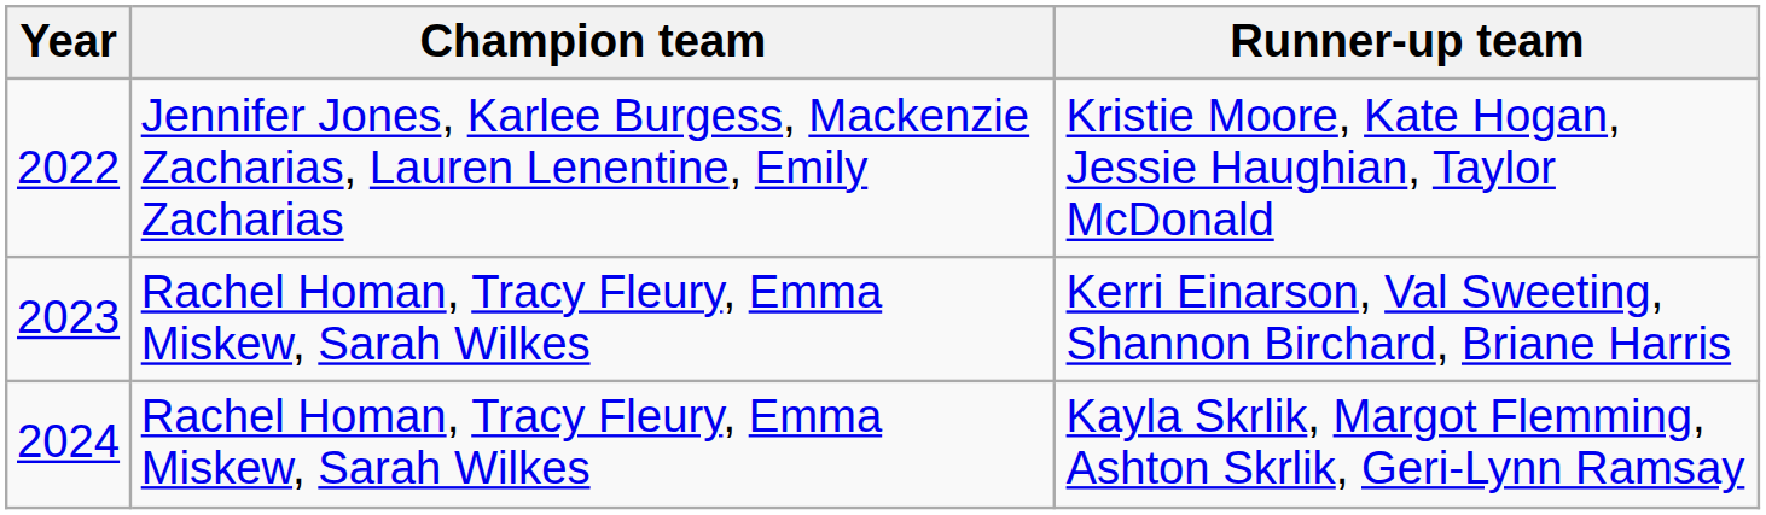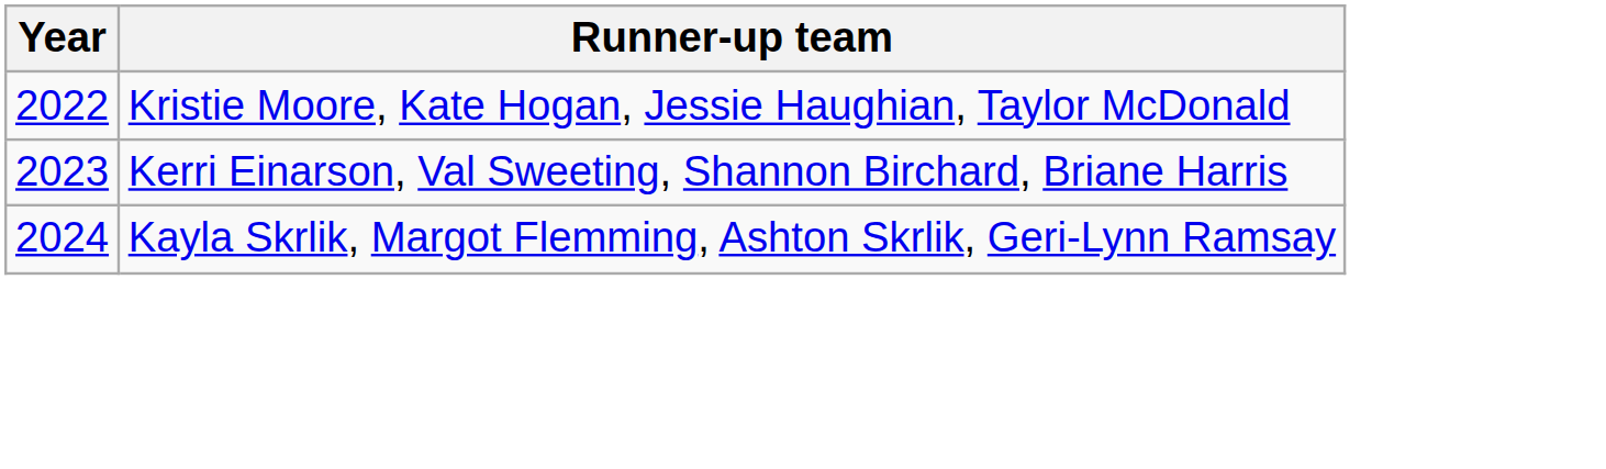 <table class="wikitable">
 <tr>
 <th scope="col">Year</th>
-<th scope="col">Champion team</th>
 <th scope="col">Runner-up team</th>
 </tr>
 <tr>
 <td><a href='#'>2022</a></td>
-<td> <a href='#'>Jennifer Jones</a>, <a href='#'>Karlee Burgess</a>, <a href='#'>Mackenzie Zacharias</a>, <a href='#'>Lauren Lenentine</a>, <a href='#'>Emily Zacharias</a></td>
 <td> <a href='#'>Kristie Moore</a>, <a href='#'>Kate Hogan</a>, <a href='#'>Jessie Haughian</a>, <a href='#'>Taylor McDonald</a></td>
 </tr>
 <tr>
 <td><a href='#'>2023</a></td>
-<td> <a href='#'>Rachel Homan</a>, <a href='#'>Tracy Fleury</a>, <a href='#'>Emma Miskew</a>, <a href='#'>Sarah Wilkes</a></td>
 <td> <a href='#'>Kerri Einarson</a>, <a href='#'>Val Sweeting</a>, <a href='#'>Shannon Birchard</a>, <a href='#'>Briane Harris</a></td>
 </tr>
 <tr>
 <td><a href='#'>2024</a></td>
-<td> <a href='#'>Rachel Homan</a>, <a href='#'>Tracy Fleury</a>, <a href='#'>Emma Miskew</a>, <a href='#'>Sarah Wilkes</a></td>
 <td> <a href='#'>Kayla Skrlik</a>, <a href='#'>Margot Flemming</a>, <a href='#'>Ashton Skrlik</a>, <a href='#'>Geri-Lynn Ramsay</a></td>
 </tr>
 </table>
